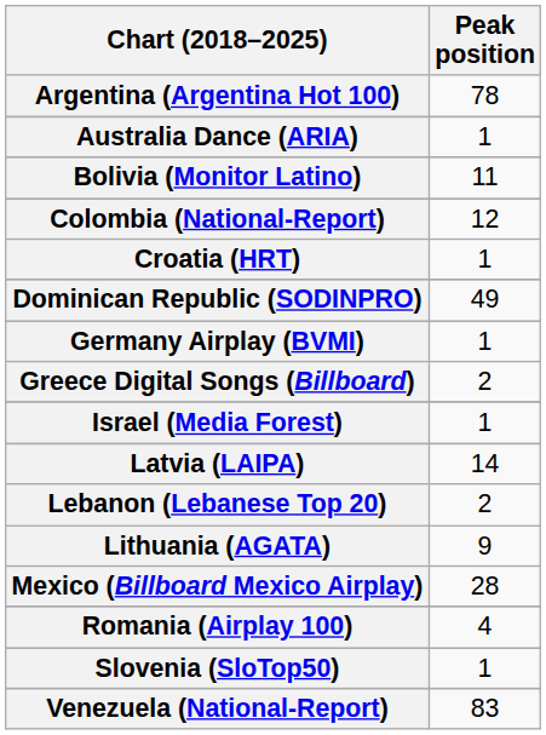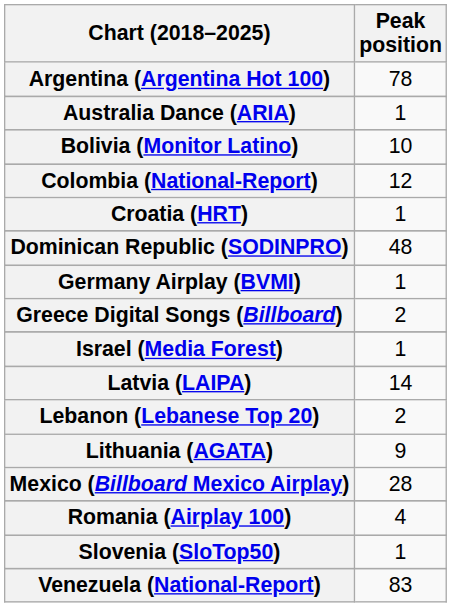 <table class="wikitable sortable plainrowheaders" style="text-align:center">
 <tr>
 <th scope="col">Chart (2018–2025)</th>
 <th scope="col">Peak<br>position</th>
 </tr>
 <tr>
 <th scope="row">Argentina (<a href='#'>Argentina Hot 100</a>)</th>
 <td>78</td>
 </tr>
 <tr>
 </tr>
 <tr>
 <th scope="row">Australia Dance (<a href='#'>ARIA</a>)</th>
 <td>1</td>
 </tr>
 <tr>
 </tr>
 <tr>
 </tr>
 <tr>
 </tr>
 <tr>
 <th scope="row">Bolivia (<a href='#'>Monitor Latino</a>)</th>
-<td>11</td>
+<td>10</td>
 </tr>
 <tr>
 </tr>
 <tr>
 </tr>
 <tr>
 </tr>
 <tr>
 </tr>
 <tr>
 </tr>
 <tr>
 <th scope="row">Colombia (<a href='#'>National-Report</a>)</th>
 <td>12</td>
 </tr>
 <tr>
 <th scope="row">Croatia (<a href='#'>HRT</a>)</th>
 <td>1</td>
 </tr>
 <tr>
 </tr>
 <tr>
 </tr>
 <tr>
 </tr>
 <tr>
 <th scope="row">Dominican Republic (<a href='#'>SODINPRO</a>)</th>
-<td>49</td>
+<td>48</td>
 </tr>
 <tr>
 </tr>
 <tr>
 </tr>
 <tr>
 <th scope="row">Germany Airplay (<a href='#'>BVMI</a>)</th>
 <td>1</td>
 </tr>
 <tr>
 <th scope="row">Greece Digital Songs (<em><a href='#'>Billboard</a></em>)</th>
 <td>2</td>
 </tr>
 <tr>
 </tr>
 <tr>
 </tr>
 <tr>
 </tr>
 <tr>
 </tr>
 <tr>
 <th scope="row">Israel (<a href='#'>Media Forest</a>)</th>
 <td>1</td>
 </tr>
 <tr>
 </tr>
 <tr>
 <th scope="row">Latvia (<a href='#'>LAIPA</a>)</th>
 <td>14</td>
 </tr>
 <tr>
 <th scope="row">Lebanon (<a href='#'>Lebanese Top 20</a>)</th>
 <td>2</td>
 </tr>
 <tr>
 <th scope="row">Lithuania (<a href='#'>AGATA</a>)</th>
 <td>9</td>
 </tr>
 <tr>
 <th scope="row">Mexico (<a href='#'><em>Billboard</em> Mexico Airplay</a>)</th>
 <td>28</td>
 </tr>
 <tr>
 </tr>
 <tr>
 </tr>
 <tr>
 </tr>
 <tr>
 </tr>
 <tr>
 </tr>
 <tr>
 </tr>
 <tr>
 <th scope="row">Romania (<a href='#'>Airplay 100</a>)</th>
 <td>4</td>
 </tr>
 <tr>
 </tr>
 <tr>
 </tr>
 <tr>
 </tr>
 <tr>
 <th scope="row">Slovenia (<a href='#'>SloTop50</a>)</th>
 <td>1</td>
 </tr>
 <tr>
 </tr>
 <tr>
 </tr>
 <tr>
 </tr>
 <tr>
 </tr>
 <tr>
 </tr>
 <tr>
 </tr>
 <tr>
 </tr>
 <tr>
 </tr>
 <tr>
 </tr>
 <tr>
 </tr>
 <tr>
 </tr>
 <tr>
 <th scope="row">Venezuela (<a href='#'>National-Report</a>)</th>
 <td>83</td>
 </tr>
 </table>
